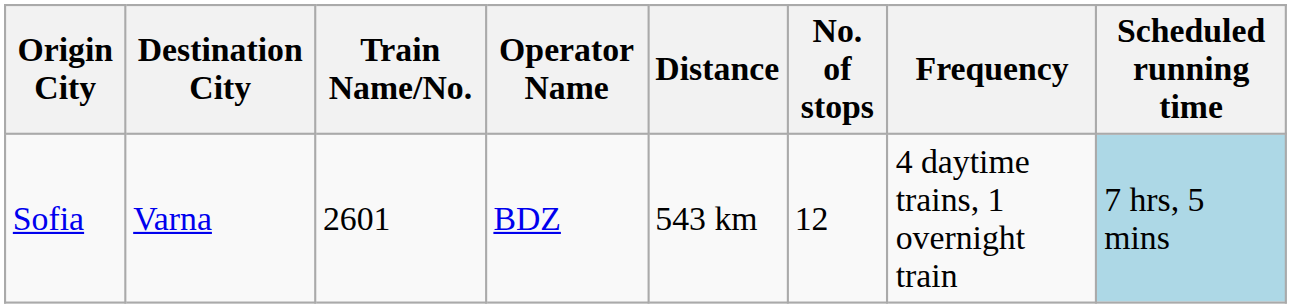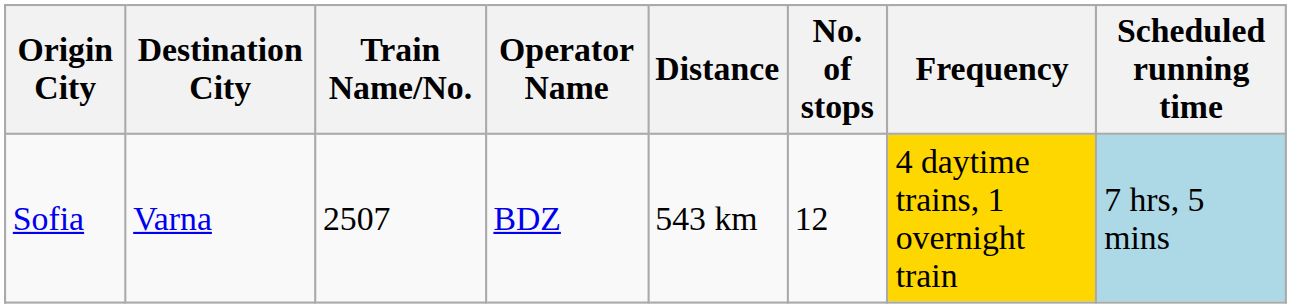 <table class="wikitable sortable">
 <tr>
 <th>Origin City</th>
 <th>Destination City</th>
 <th>Train Name/No.</th>
 <th>Operator Name</th>
 <th>Distance</th>
 <th>No. of stops</th>
 <th>Frequency</th>
 <th data-sort-type="number">Scheduled running time</th>
 </tr>
 <tr>
 <td><a href='#'>Sofia</a></td>
 <td><a href='#'>Varna</a></td>
-<td>2601</td>
+<td>2507</td>
 <td><a href='#'>BDZ</a></td>
 <td>543 km</td>
 <td>12</td>
-<td>4 daytime trains, 1 overnight train</td>
+<td style="background: gold;">4 daytime trains, 1 overnight train</td>
 <td style="background: lightblue;">7 hrs, 5 mins</td>
 </tr>
 </table>
